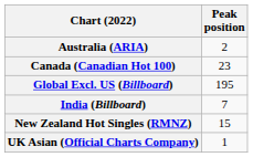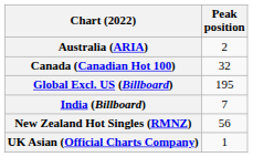 <table class="wikitable sortable plainrowheaders" style="text-align:center">
 <tr>
 <th scope="col">Chart (2022)</th>
 <th scope="col">Peak<br>position</th>
 </tr>
 <tr>
 <th scope="row">Australia (<a href='#'>ARIA</a>)</th>
 <td>2</td>
 </tr>
 <tr>
 <th scope="row">Canada (<a href='#'>Canadian Hot 100</a>)</th>
-<td>23</td>
+<td>32</td>
 </tr>
 <tr>
 <th scope="row"><a href='#'>Global Excl. US</a> (<em><a href='#'>Billboard</a></em>)</th>
 <td>195</td>
 </tr>
 <tr>
 <th scope="row"><a href='#'>India</a> (<em>Billboard</em>)</th>
 <td>7</td>
 </tr>
 <tr>
 <th scope="row">New Zealand Hot Singles (<a href='#'>RMNZ</a>)</th>
-<td>15</td>
+<td>56</td>
 </tr>
 <tr>
 <th scope="row">UK Asian (<a href='#'>Official Charts Company</a>)</th>
 <td>1</td>
 </tr>
 </table>
